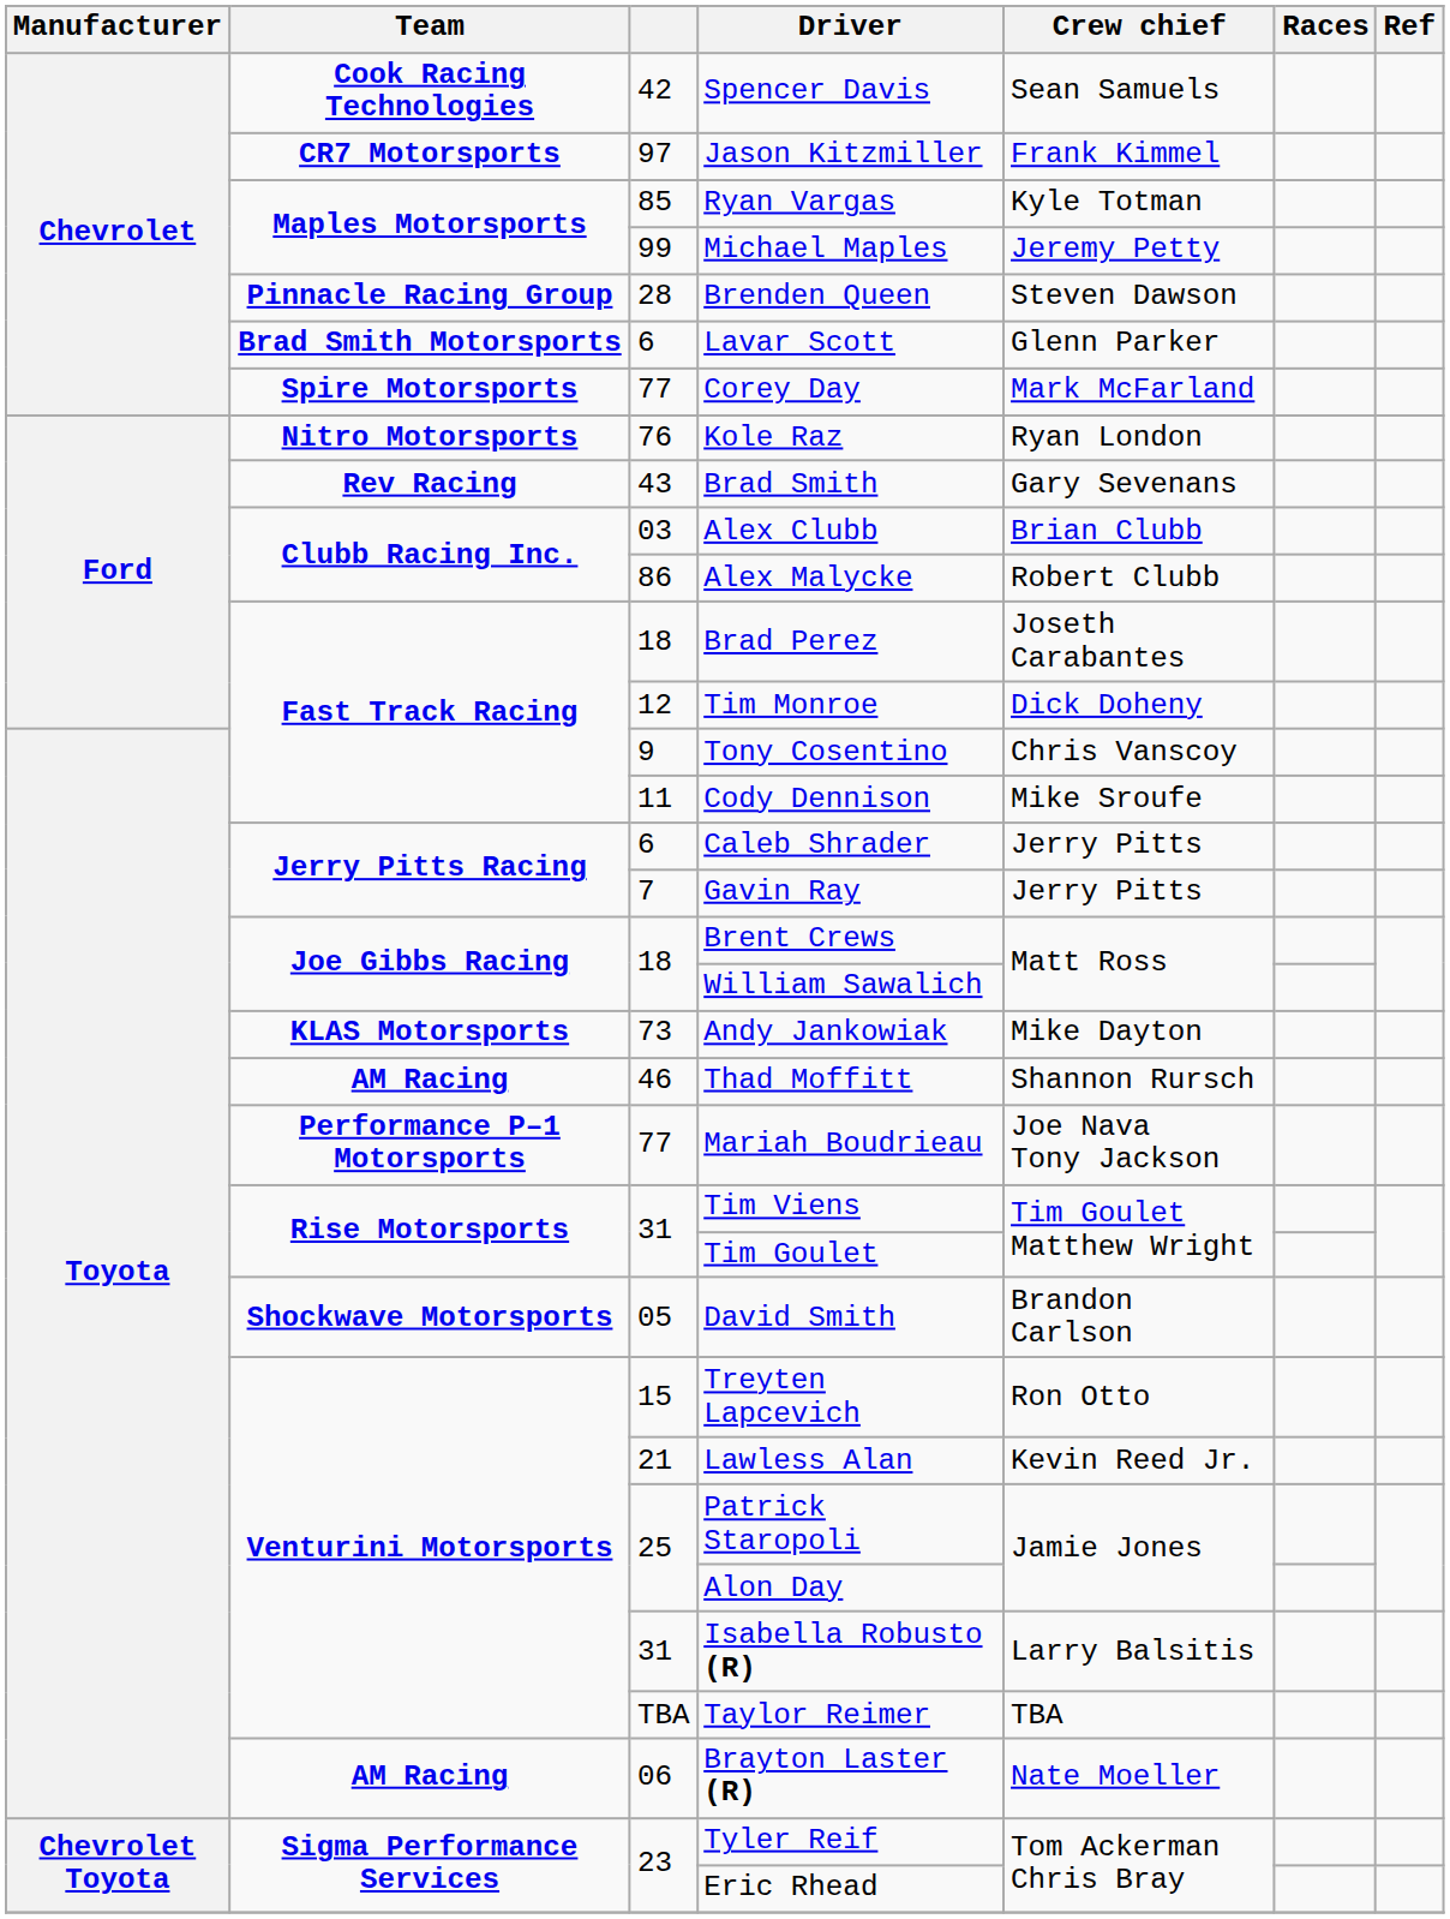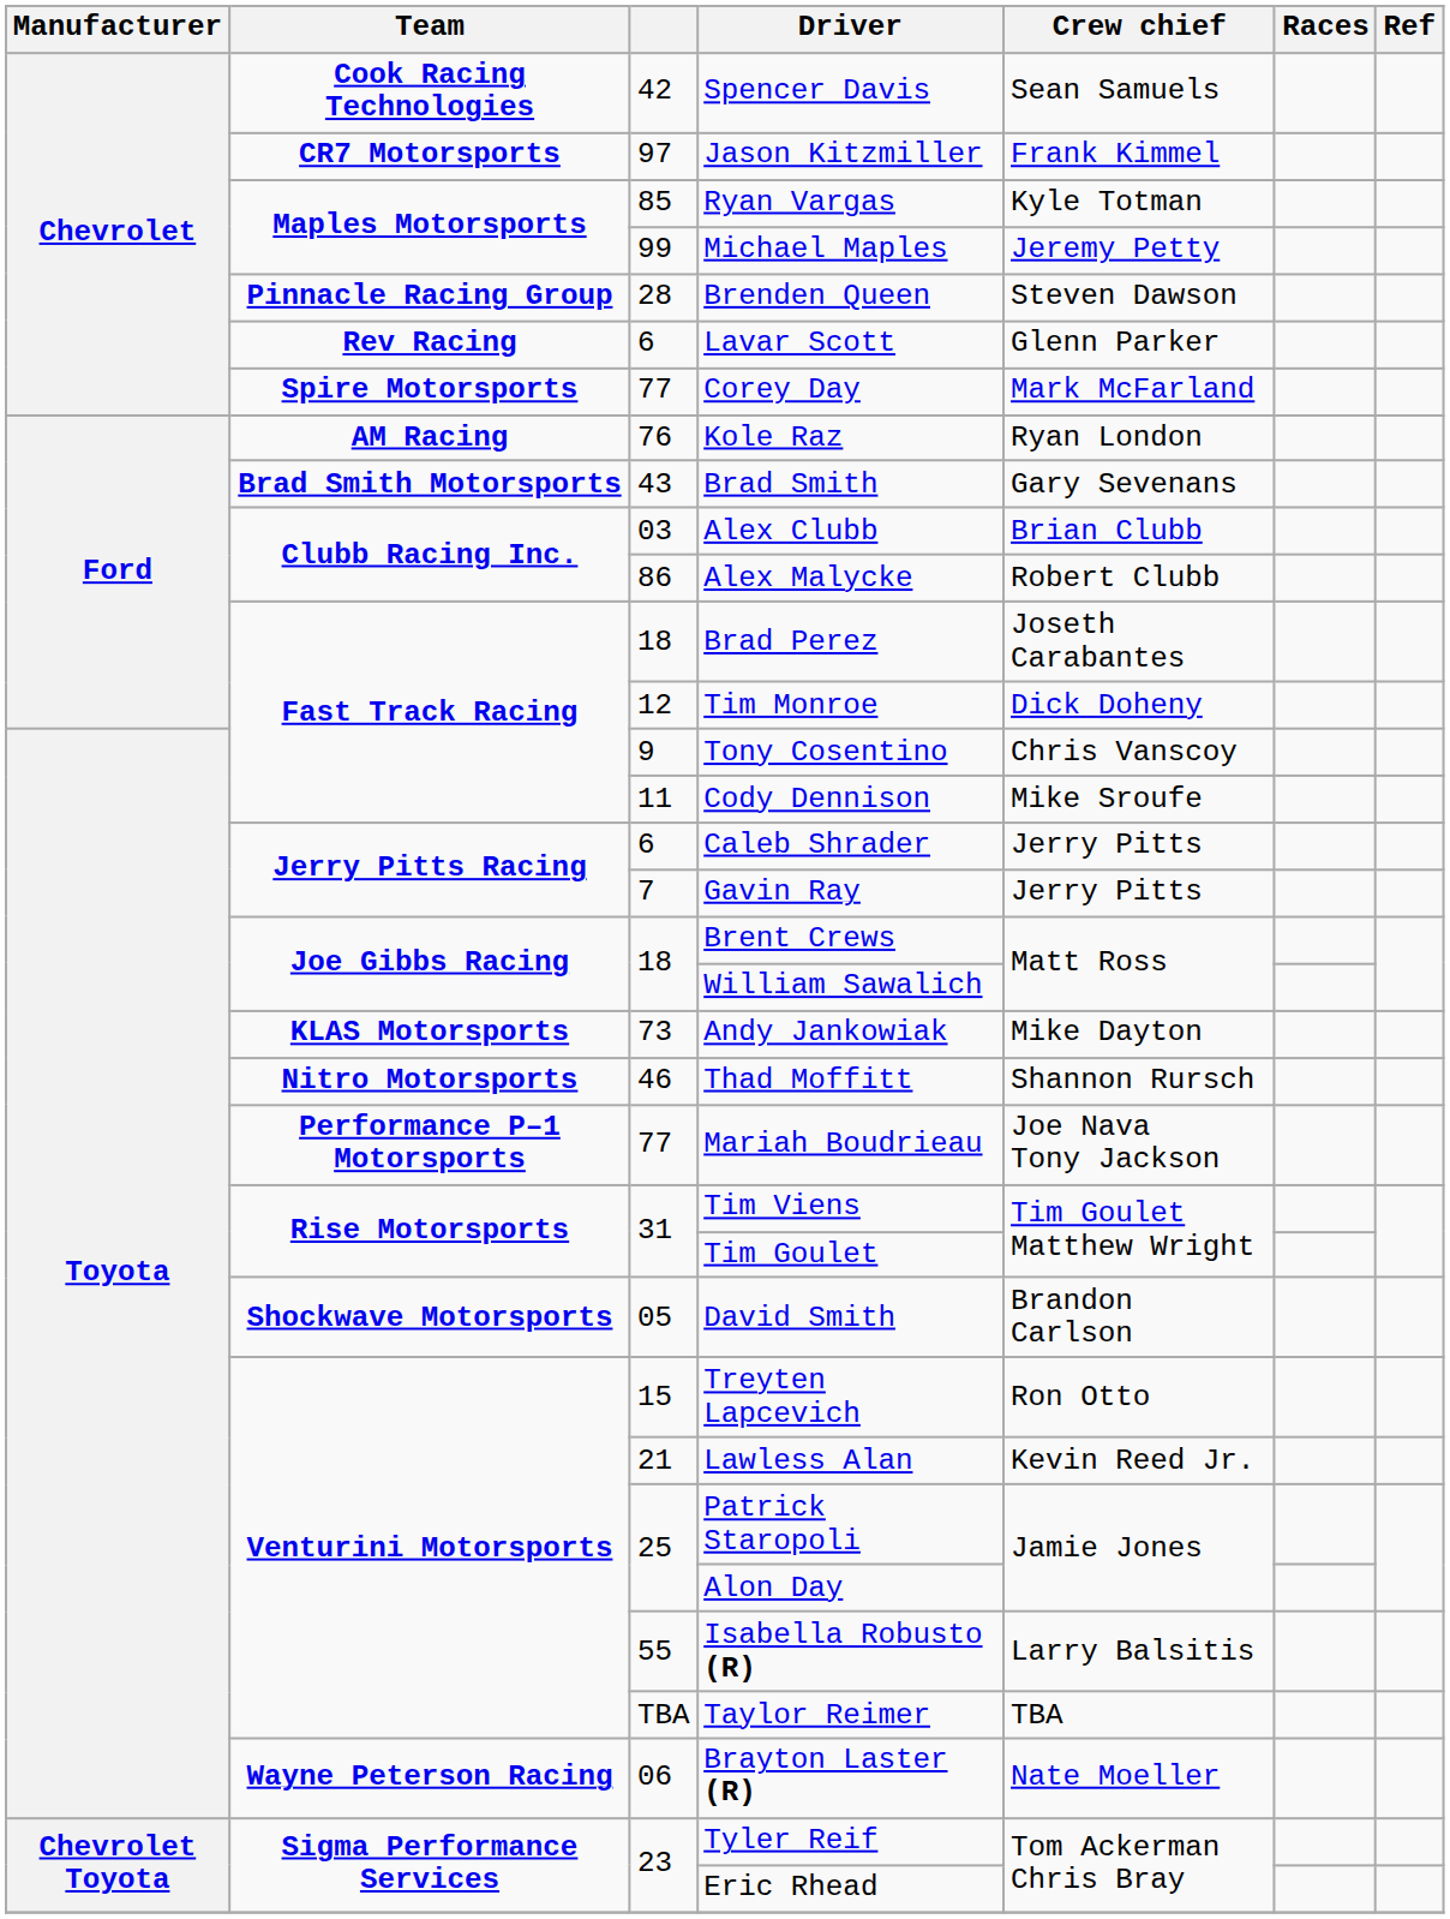 <table class="wikitable" style="font-size: 95%;">
 <tr>
 <th>Manufacturer</th>
 <th>Team</th>
 <th></th>
 <th>Driver</th>
 <th>Crew chief</th>
 <th>Races</th>
 <th>Ref</th>
 </tr>
 <tr>
 <th rowspan="7"><a href='#'>Chevrolet</a></th>
 <td style="text-align:center;"><strong><a href='#'>Cook Racing Technologies</a></strong></td>
 <td>42</td>
 <td><a href='#'>Spencer Davis</a></td>
 <td>Sean Samuels</td>
 <td></td>
 <td></td>
 </tr>
 <tr>
 <td style="text-align:center;"><strong><a href='#'>CR7 Motorsports</a></strong></td>
 <td>97</td>
 <td><a href='#'>Jason Kitzmiller</a></td>
 <td><a href='#'>Frank Kimmel</a></td>
 <td></td>
 <td></td>
 </tr>
 <tr>
 <td rowspan=2 style="text-align:center;"><strong><a href='#'>Maples Motorsports</a></strong></td>
 <td>85</td>
 <td><a href='#'>Ryan Vargas</a></td>
 <td>Kyle Totman</td>
 <td></td>
 <td></td>
 </tr>
 <tr>
 <td>99</td>
 <td><a href='#'>Michael Maples</a></td>
 <td><a href='#'>Jeremy Petty</a></td>
 <td></td>
 <td></td>
 </tr>
 <tr>
 <td style="text-align:center;"><strong><a href='#'>Pinnacle Racing Group</a></strong></td>
 <td>28</td>
 <td><a href='#'>Brenden Queen</a></td>
 <td>Steven Dawson</td>
 <td></td>
 <td></td>
 </tr>
 <tr>
-<td style="text-align:center;"><strong><a href='#'>Brad Smith Motorsports</a></strong></td>
+<td style="text-align:center;"><strong><a href='#'>Rev Racing</a></strong></td>
 <td>6</td>
 <td><a href='#'>Lavar Scott</a></td>
 <td>Glenn Parker</td>
 <td></td>
 <td></td>
 </tr>
 <tr>
 <td style="text-align:center;"><strong><a href='#'>Spire Motorsports</a></strong></td>
 <td>77</td>
 <td><a href='#'>Corey Day</a></td>
 <td><a href='#'>Mark McFarland</a></td>
 <td></td>
 <td></td>
 </tr>
 <tr>
 <th rowspan=6><a href='#'>Ford</a></th>
-<td style="text-align:center;"><strong><a href='#'>Nitro Motorsports</a></strong></td>
+<td style="text-align:center;"><strong><a href='#'>AM Racing</a></strong></td>
 <td>76</td>
 <td><a href='#'>Kole Raz</a></td>
 <td>Ryan London</td>
 <td></td>
 <td></td>
 </tr>
 <tr>
-<td style="text-align:center;"><strong><a href='#'>Rev Racing</a></strong></td>
+<td style="text-align:center;"><strong><a href='#'>Brad Smith Motorsports</a></strong></td>
 <td>43</td>
 <td><a href='#'>Brad Smith</a></td>
 <td>Gary Sevenans</td>
 <td></td>
 <td></td>
 </tr>
 <tr>
 <td rowspan=2 style="text-align:center;"><strong><a href='#'>Clubb Racing Inc.</a></strong></td>
 <td>03</td>
 <td><a href='#'>Alex Clubb</a></td>
 <td><a href='#'>Brian Clubb</a></td>
 <td></td>
 <td></td>
 </tr>
 <tr>
 <td>86</td>
 <td><a href='#'>Alex Malycke</a></td>
 <td>Robert Clubb</td>
 <td></td>
 <td></td>
 </tr>
 <tr>
 <td rowspan=4 style="text-align:center;"><strong><a href='#'>Fast Track Racing</a></strong></td>
 <td>18</td>
 <td><a href='#'>Brad Perez</a></td>
 <td>Joseth Carabantes</td>
 <td></td>
 <td></td>
 </tr>
 <tr>
 <td>12</td>
 <td><a href='#'>Tim Monroe</a></td>
 <td><a href='#'>Dick Doheny</a></td>
 <td></td>
 <td></td>
 </tr>
 <tr>
 <th rowspan=19><a href='#'>Toyota</a></th>
 <td>9</td>
 <td><a href='#'>Tony Cosentino</a></td>
 <td>Chris Vanscoy</td>
 <td></td>
 <td></td>
 </tr>
 <tr>
 <td>11</td>
 <td><a href='#'>Cody Dennison</a></td>
 <td>Mike Sroufe</td>
 <td></td>
 <td></td>
 </tr>
 <tr>
 <td rowspan=2 style="text-align:center;"><strong><a href='#'>Jerry Pitts Racing</a></strong></td>
 <td>6</td>
 <td><a href='#'>Caleb Shrader</a></td>
 <td>Jerry Pitts</td>
 <td></td>
 <td></td>
 </tr>
 <tr>
 <td>7</td>
 <td><a href='#'>Gavin Ray</a></td>
 <td>Jerry Pitts</td>
 <td></td>
 <td></td>
 </tr>
 <tr>
 <td rowspan=2 style="text-align:center;"><strong><a href='#'>Joe Gibbs Racing</a></strong></td>
 <td rowspan=2>18</td>
 <td><a href='#'>Brent Crews</a></td>
 <td rowspan=2>Matt Ross</td>
 <td></td>
 <td rowspan=2></td>
 </tr>
 <tr>
 <td><a href='#'>William Sawalich</a></td>
 <td></td>
 </tr>
 <tr>
 <td style="text-align:center;"><strong><a href='#'>KLAS Motorsports</a></strong></td>
 <td>73</td>
 <td><a href='#'>Andy Jankowiak</a></td>
 <td>Mike Dayton</td>
 <td></td>
 <td></td>
 </tr>
 <tr>
-<td style="text-align:center;"><strong><a href='#'>AM Racing</a></strong></td>
+<td style="text-align:center;"><strong><a href='#'>Nitro Motorsports</a></strong></td>
 <td>46</td>
 <td><a href='#'>Thad Moffitt</a></td>
 <td>Shannon Rursch</td>
 <td></td>
 <td></td>
 </tr>
 <tr>
 <td style="text-align:center;"><strong><a href='#'>Performance P–1 Motorsports</a></strong></td>
 <td>77</td>
 <td><a href='#'>Mariah Boudrieau</a></td>
 <td>Joe Nava <small></small> <br> Tony Jackson <small></small></td>
 <td></td>
 <td></td>
 </tr>
 <tr>
 <td rowspan=2 style="text-align:center;"><strong><a href='#'>Rise Motorsports</a></strong></td>
 <td rowspan=2>31</td>
 <td><a href='#'>Tim Viens</a></td>
 <td rowspan=2><a href='#'>Tim Goulet</a> <small></small> <br> Matthew Wright <small></small></td>
 <td></td>
 <td rowspan=2></td>
 </tr>
 <tr>
 <td><a href='#'>Tim Goulet</a></td>
 <td></td>
 </tr>
 <tr>
 <td style="text-align:center;"><strong><a href='#'>Shockwave Motorsports</a></strong></td>
 <td>05</td>
 <td><a href='#'>David Smith</a></td>
 <td>Brandon Carlson</td>
 <td></td>
 <td></td>
 </tr>
 <tr>
 <td rowspan=6 style="text-align:center;"><strong><a href='#'>Venturini Motorsports</a></strong></td>
 <td>15</td>
 <td><a href='#'>Treyten Lapcevich</a></td>
 <td>Ron Otto</td>
 <td></td>
 <td></td>
 </tr>
 <tr>
 <td>21</td>
 <td><a href='#'>Lawless Alan</a></td>
 <td>Kevin Reed Jr.</td>
 <td></td>
 <td></td>
 </tr>
 <tr>
 <td rowspan=2>25</td>
 <td><a href='#'>Patrick Staropoli</a></td>
 <td rowspan=2>Jamie Jones</td>
 <td></td>
 <td rowspan=2></td>
 </tr>
 <tr>
 <td><a href='#'>Alon Day</a></td>
 <td></td>
 </tr>
 <tr>
-<td>31</td>
+<td>55</td>
 <td><a href='#'>Isabella Robusto</a> <strong>(R)</strong></td>
 <td>Larry Balsitis</td>
 <td></td>
 <td></td>
 </tr>
 <tr>
 <td>TBA</td>
 <td><a href='#'>Taylor Reimer</a></td>
 <td>TBA</td>
 <td></td>
 <td></td>
 </tr>
 <tr>
-<td style="text-align:center;"><strong><a href='#'>AM Racing</a></strong></td>
+<td style="text-align:center;"><strong><a href='#'>Wayne Peterson Racing</a></strong></td>
 <td>06</td>
 <td><a href='#'>Brayton Laster</a> <strong>(R)</strong></td>
 <td><a href='#'>Nate Moeller</a></td>
 <td></td>
 <td></td>
 </tr>
 <tr>
 <th rowspan=2><a href='#'>Chevrolet</a> <small></small> <br> <a href='#'>Toyota</a> <small></small></th>
 <td rowspan=2 style="text-align:center;"><strong><a href='#'>Sigma Performance Services</a></strong></td>
 <td rowspan=2>23</td>
 <td><a href='#'>Tyler Reif</a></td>
 <td rowspan=2>Tom Ackerman <small></small> <br> Chris Bray <small></small></td>
 <td></td>
 <td></td>
 </tr>
 <tr>
 <td>Eric Rhead</td>
 <td></td>
 <td></td>
 </tr>
 <tr>
 </tr>
 </table>
